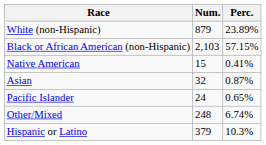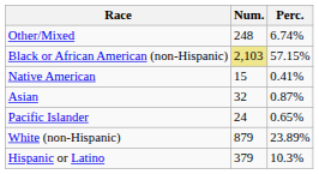 <table class="wikitable">
 <tr>
 <th>Race</th>
 <th>Num.</th>
 <th>Perc.</th>
 </tr>
 <tr>
-<td><a href='#'>White</a> (non-Hispanic)</td>
-<td>879</td>
-<td>23.89%</td>
+<td><a href='#'>Other/Mixed</a></td>
+<td>248</td>
+<td>6.74%</td>
 </tr>
 <tr>
 <td><a href='#'>Black or African American</a> (non-Hispanic)</td>
-<td>2,103</td>
+<td style="background: khaki;">2,103</td>
 <td>57.15%</td>
 </tr>
 <tr>
 <td><a href='#'>Native American</a></td>
 <td>15</td>
 <td>0.41%</td>
 </tr>
 <tr>
 <td><a href='#'>Asian</a></td>
 <td>32</td>
 <td>0.87%</td>
 </tr>
 <tr>
 <td><a href='#'>Pacific Islander</a></td>
 <td>24</td>
 <td>0.65%</td>
 </tr>
 <tr>
-<td><a href='#'>Other/Mixed</a></td>
-<td>248</td>
-<td>6.74%</td>
+<td><a href='#'>White</a> (non-Hispanic)</td>
+<td>879</td>
+<td>23.89%</td>
 </tr>
 <tr>
 <td><a href='#'>Hispanic</a> or <a href='#'>Latino</a></td>
 <td>379</td>
 <td>10.3%</td>
 </tr>
 </table>
